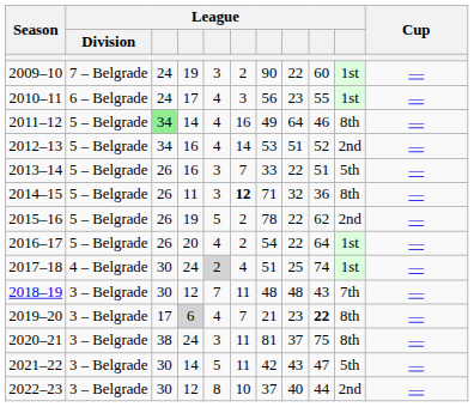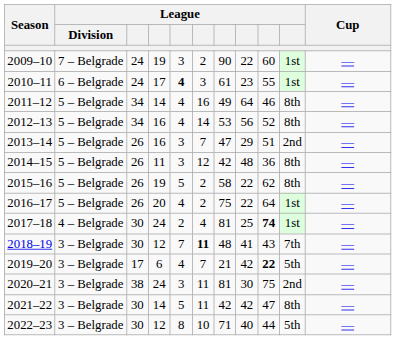 <table class="wikitable sortable" style="text-align:center">
 <tr>
 <th rowspan="2">Season</th>
 <th colspan="9">League</th>
 <th rowspan="2" width="100">Cup</th>
 </tr>
 <tr>
 <th>Division</th>
 <th width="20"></th>
 <th width="20"></th>
 <th width="20"></th>
 <th width="20"></th>
 <th width="20"></th>
 <th width="20"></th>
 <th width="20"></th>
 <th width="20"></th>
 </tr>
 <tr>
 <th colspan="11"></th>
 </tr>
 <tr>
 <td>2009–10</td>
 <td>7 – Belgrade</td>
 <td>24</td>
 <td>19</td>
 <td>3</td>
 <td>2</td>
 <td>90</td>
 <td>22</td>
 <td>60</td>
 <td style="background-color:#DFD">1st</td>
 <td><a href='#'>—</a></td>
 </tr>
 <tr>
 <td>2010–11</td>
 <td>6 – Belgrade</td>
 <td>24</td>
 <td>17</td>
-<td>4</td>
+<td><strong>4</strong></td>
 <td>3</td>
-<td>56</td>
+<td>61</td>
 <td>23</td>
 <td>55</td>
 <td style="background-color:#DFD">1st</td>
 <td><a href='#'>—</a></td>
 </tr>
 <tr>
 <td>2011–12</td>
 <td>5 – Belgrade</td>
-<td style="background: lightgreen;">34</td>
+<td>34</td>
 <td>14</td>
 <td>4</td>
 <td>16</td>
 <td>49</td>
 <td>64</td>
 <td>46</td>
 <td>8th</td>
 <td><a href='#'>—</a></td>
 </tr>
 <tr>
 <td>2012–13</td>
 <td>5 – Belgrade</td>
 <td>34</td>
 <td>16</td>
 <td>4</td>
 <td>14</td>
 <td>53</td>
-<td>51</td>
+<td>56</td>
 <td>52</td>
-<td>2nd</td>
+<td>8th</td>
 <td><a href='#'>—</a></td>
 </tr>
 <tr>
 <td>2013–14</td>
 <td>5 – Belgrade</td>
 <td>26</td>
 <td>16</td>
 <td>3</td>
 <td>7</td>
-<td>33</td>
-<td>22</td>
+<td>47</td>
+<td>29</td>
 <td>51</td>
-<td>5th</td>
+<td>2nd</td>
 <td><a href='#'>—</a></td>
 </tr>
 <tr>
 <td>2014–15</td>
 <td>5 – Belgrade</td>
 <td>26</td>
 <td>11</td>
 <td>3</td>
-<td><strong>12</strong></td>
-<td>71</td>
-<td>32</td>
+<td>12</td>
+<td>42</td>
+<td>48</td>
 <td>36</td>
 <td>8th</td>
 <td><a href='#'>—</a></td>
 </tr>
 <tr>
 <td>2015–16</td>
 <td>5 – Belgrade</td>
 <td>26</td>
 <td>19</td>
 <td>5</td>
 <td>2</td>
-<td>78</td>
+<td>58</td>
 <td>22</td>
 <td>62</td>
-<td>2nd</td>
+<td>8th</td>
 <td><a href='#'>—</a></td>
 </tr>
 <tr>
 <td>2016–17</td>
 <td>5 – Belgrade</td>
 <td>26</td>
 <td>20</td>
 <td>4</td>
 <td>2</td>
-<td>54</td>
+<td>75</td>
 <td>22</td>
 <td>64</td>
 <td style="background-color:#DFD">1st</td>
 <td><a href='#'>—</a></td>
 </tr>
 <tr>
 <td>2017–18</td>
 <td>4 – Belgrade</td>
 <td>30</td>
 <td>24</td>
-<td style="background: lightgrey;">2</td>
+<td>2</td>
 <td>4</td>
-<td>51</td>
+<td>81</td>
 <td>25</td>
-<td>74</td>
+<td><strong>74</strong></td>
 <td style="background-color:#DFD">1st</td>
 <td><a href='#'>—</a></td>
 </tr>
 <tr>
 <td><a href='#'>2018–19</a></td>
 <td>3 – Belgrade</td>
 <td>30</td>
 <td>12</td>
 <td>7</td>
-<td>11</td>
+<td><strong>11</strong></td>
 <td>48</td>
-<td>48</td>
+<td>41</td>
 <td>43</td>
 <td>7th</td>
 <td><a href='#'>—</a></td>
 </tr>
 <tr>
 <td>2019–20</td>
 <td>3 – Belgrade</td>
 <td>17</td>
-<td style="background: lightgrey;">6</td>
+<td>6</td>
 <td>4</td>
 <td>7</td>
 <td>21</td>
-<td>23</td>
+<td>42</td>
 <td><strong>22</strong></td>
-<td>8th</td>
+<td>5th</td>
 <td><a href='#'>—</a></td>
 </tr>
 <tr>
 <td>2020–21</td>
 <td>3 – Belgrade</td>
 <td>38</td>
 <td>24</td>
 <td>3</td>
 <td>11</td>
 <td>81</td>
-<td>37</td>
+<td>30</td>
 <td>75</td>
-<td>8th</td>
+<td>2nd</td>
 <td><a href='#'>—</a></td>
 </tr>
 <tr>
 <td>2021–22</td>
 <td>3 – Belgrade</td>
 <td>30</td>
 <td>14</td>
 <td>5</td>
 <td>11</td>
 <td>42</td>
-<td>43</td>
+<td>42</td>
 <td>47</td>
-<td>5th</td>
+<td>8th</td>
 <td><a href='#'>—</a></td>
 </tr>
 <tr>
 <td>2022–23</td>
 <td>3 – Belgrade</td>
 <td>30</td>
 <td>12</td>
 <td>8</td>
 <td>10</td>
-<td>37</td>
+<td>71</td>
 <td>40</td>
 <td>44</td>
-<td>2nd</td>
+<td>5th</td>
 <td><a href='#'>—</a></td>
 </tr>
 </table>
